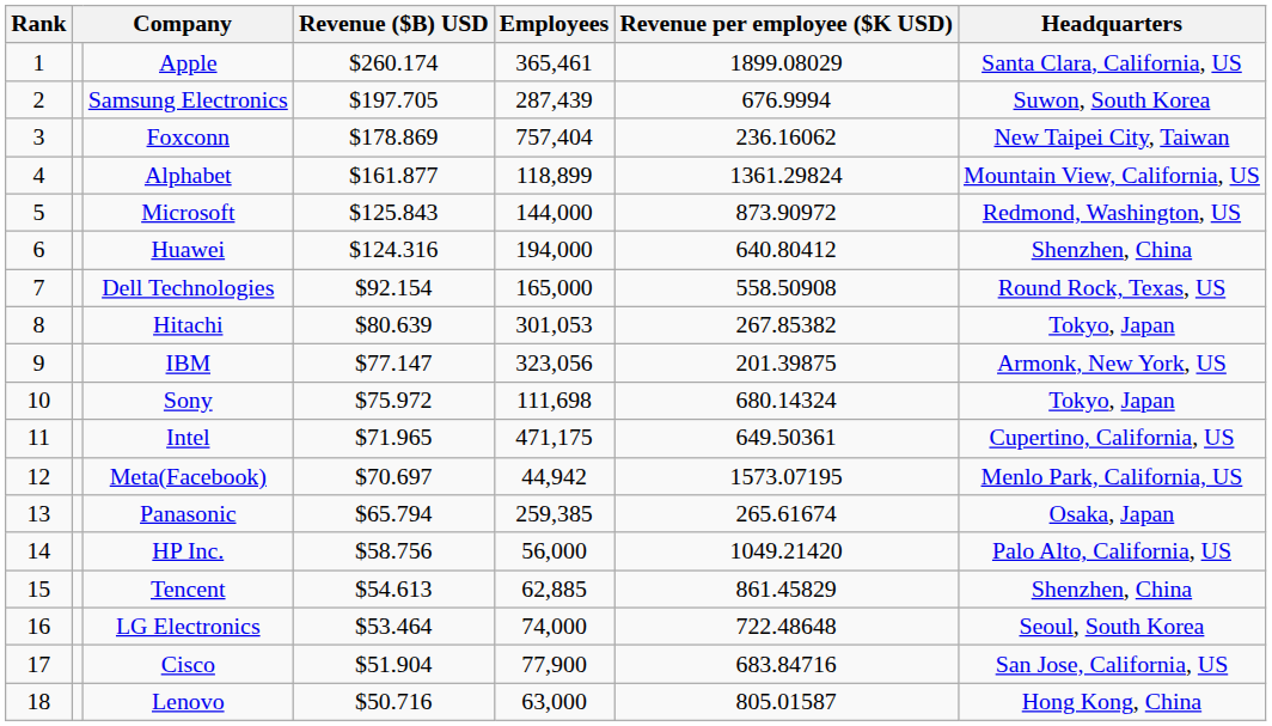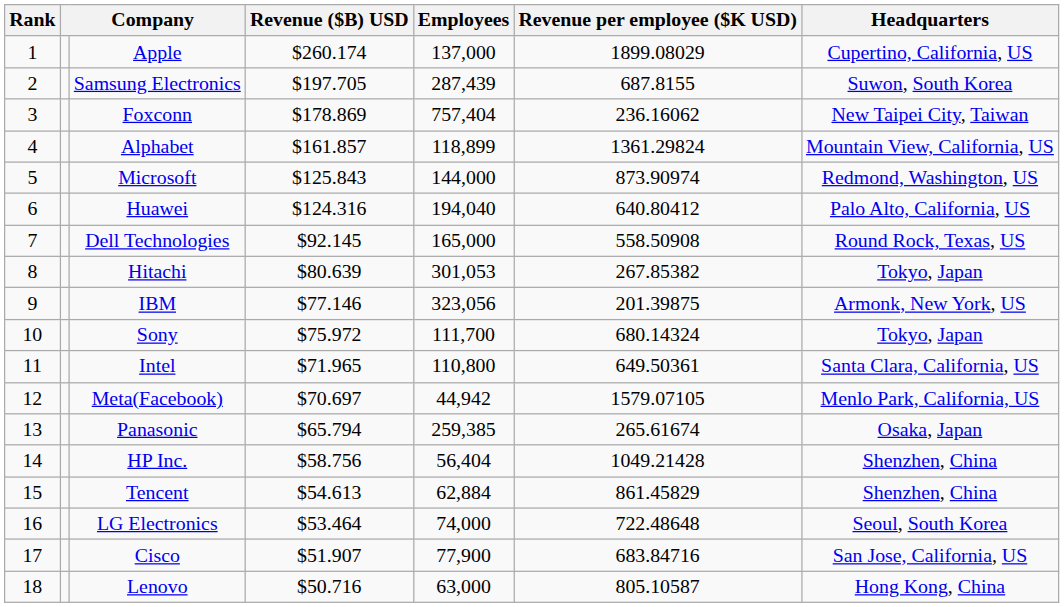 <table class="wikitable sortable plainrowheads" style="text-align:center">
 <tr>
 <th>Rank</th>
 <th colspan="2">Company</th>
 <th>Revenue ($B) USD</th>
 <th>Employees</th>
 <th>Revenue per employee ($K USD)</th>
 <th>Headquarters</th>
 </tr>
 <tr>
 <td>1</td>
 <td></td>
 <td><a href='#'>Apple</a></td>
 <td>$260.174</td>
-<td>365,461</td>
+<td>137,000</td>
 <td>1899.08029</td>
-<td><a href='#'>Santa Clara, California</a>, <a href='#'>US</a></td>
+<td><a href='#'>Cupertino, California</a>, <a href='#'>US</a></td>
 </tr>
 <tr>
 <td>2</td>
 <td></td>
 <td><a href='#'>Samsung Electronics</a></td>
 <td>$197.705</td>
 <td>287,439</td>
-<td>676.9994</td>
+<td>687.8155</td>
 <td><a href='#'>Suwon</a>, <a href='#'>South Korea</a></td>
 </tr>
 <tr>
 <td>3</td>
 <td></td>
 <td><a href='#'>Foxconn</a></td>
 <td>$178.869</td>
 <td>757,404</td>
 <td>236.16062</td>
 <td><a href='#'>New Taipei City</a>, <a href='#'>Taiwan</a></td>
 </tr>
 <tr>
 <td>4</td>
 <td></td>
 <td><a href='#'>Alphabet</a></td>
-<td>$161.877</td>
+<td>$161.857</td>
 <td>118,899</td>
 <td>1361.29824</td>
 <td><a href='#'>Mountain View, California</a>, <a href='#'>US</a></td>
 </tr>
 <tr>
 <td>5</td>
 <td></td>
 <td><a href='#'>Microsoft</a></td>
 <td>$125.843</td>
 <td>144,000</td>
-<td>873.90972</td>
+<td>873.90974</td>
 <td><a href='#'>Redmond, Washington</a>, <a href='#'>US</a></td>
 </tr>
 <tr>
 <td>6</td>
 <td></td>
 <td><a href='#'>Huawei</a></td>
 <td>$124.316</td>
-<td>194,000</td>
+<td>194,040</td>
 <td>640.80412</td>
-<td><a href='#'>Shenzhen</a>, <a href='#'>China</a></td>
+<td><a href='#'>Palo Alto, California</a>, <a href='#'>US</a></td>
 </tr>
 <tr>
 <td>7</td>
 <td></td>
 <td><a href='#'>Dell Technologies</a></td>
-<td>$92.154</td>
+<td>$92.145</td>
 <td>165,000</td>
 <td>558.50908</td>
 <td><a href='#'>Round Rock, Texas</a>, <a href='#'>US</a></td>
 </tr>
 <tr>
 <td>8</td>
 <td></td>
 <td><a href='#'>Hitachi</a></td>
 <td>$80.639</td>
 <td>301,053</td>
 <td>267.85382</td>
 <td><a href='#'>Tokyo</a>, <a href='#'>Japan</a></td>
 </tr>
 <tr>
 <td>9</td>
 <td></td>
 <td><a href='#'>IBM</a></td>
-<td>$77.147</td>
+<td>$77.146</td>
 <td>323,056</td>
 <td>201.39875</td>
 <td><a href='#'>Armonk, New York</a>, <a href='#'>US</a></td>
 </tr>
 <tr>
 <td>10</td>
 <td></td>
 <td><a href='#'>Sony</a></td>
 <td>$75.972</td>
-<td>111,698</td>
+<td>111,700</td>
 <td>680.14324</td>
 <td><a href='#'>Tokyo</a>, <a href='#'>Japan</a></td>
 </tr>
 <tr>
 <td>11</td>
 <td></td>
 <td><a href='#'>Intel</a></td>
 <td>$71.965</td>
-<td>471,175</td>
+<td>110,800</td>
 <td>649.50361</td>
-<td><a href='#'>Cupertino, California</a>, <a href='#'>US</a></td>
+<td><a href='#'>Santa Clara, California</a>, <a href='#'>US</a></td>
 </tr>
 <tr>
 <td>12</td>
 <td></td>
 <td><a href='#'>Meta(Facebook)</a></td>
 <td>$70.697</td>
 <td>44,942</td>
-<td>1573.07195</td>
+<td>1579.07105</td>
 <td><a href='#'>Menlo Park, California, US</a></td>
 </tr>
 <tr>
 <td>13</td>
 <td></td>
 <td><a href='#'>Panasonic</a></td>
 <td>$65.794</td>
 <td>259,385</td>
 <td>265.61674</td>
 <td><a href='#'>Osaka</a>, <a href='#'>Japan</a></td>
 </tr>
 <tr>
 <td>14</td>
 <td></td>
 <td><a href='#'>HP Inc.</a></td>
 <td>$58.756</td>
-<td>56,000</td>
-<td>1049.21420</td>
-<td><a href='#'>Palo Alto, California</a>, <a href='#'>US</a></td>
+<td>56,404</td>
+<td>1049.21428</td>
+<td><a href='#'>Shenzhen</a>, <a href='#'>China</a></td>
 </tr>
 <tr>
 <td>15</td>
 <td></td>
 <td><a href='#'>Tencent</a></td>
 <td>$54.613</td>
-<td>62,885</td>
+<td>62,884</td>
 <td>861.45829</td>
 <td><a href='#'>Shenzhen</a>, <a href='#'>China</a></td>
 </tr>
 <tr>
 <td>16</td>
 <td></td>
 <td><a href='#'>LG Electronics</a></td>
 <td>$53.464</td>
 <td>74,000</td>
 <td>722.48648</td>
 <td><a href='#'>Seoul</a>, <a href='#'>South Korea</a></td>
 </tr>
 <tr>
 <td>17</td>
 <td></td>
 <td><a href='#'>Cisco</a></td>
-<td>$51.904</td>
+<td>$51.907</td>
 <td>77,900</td>
 <td>683.84716</td>
 <td><a href='#'>San Jose, California</a>, <a href='#'>US</a></td>
 </tr>
 <tr>
 <td>18</td>
 <td></td>
 <td><a href='#'>Lenovo</a></td>
 <td>$50.716</td>
 <td>63,000</td>
-<td>805.01587</td>
+<td>805.10587</td>
 <td><a href='#'>Hong Kong</a>, <a href='#'>China</a></td>
 </tr>
 </table>
